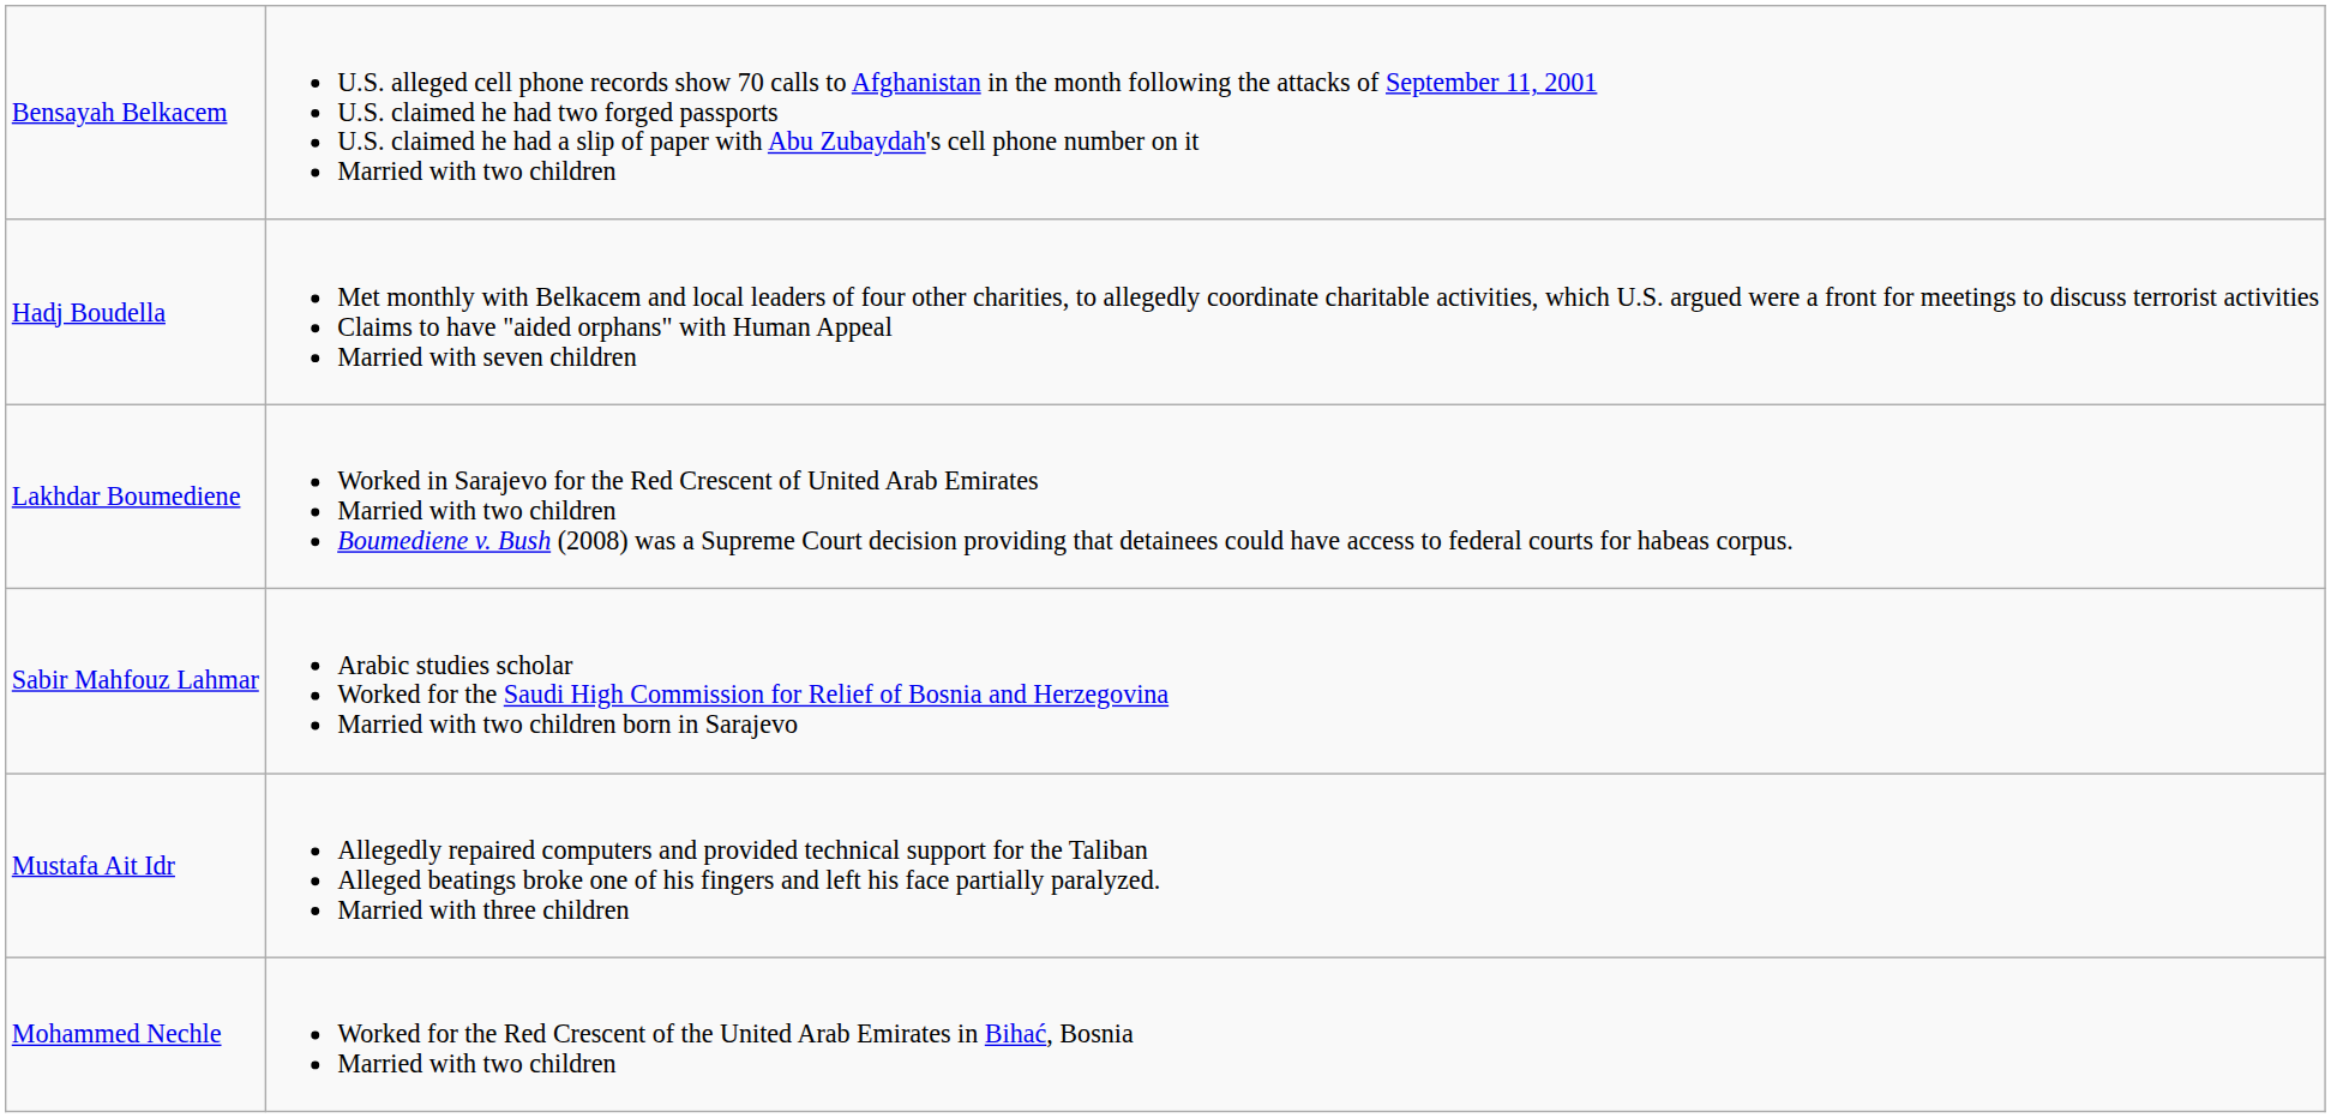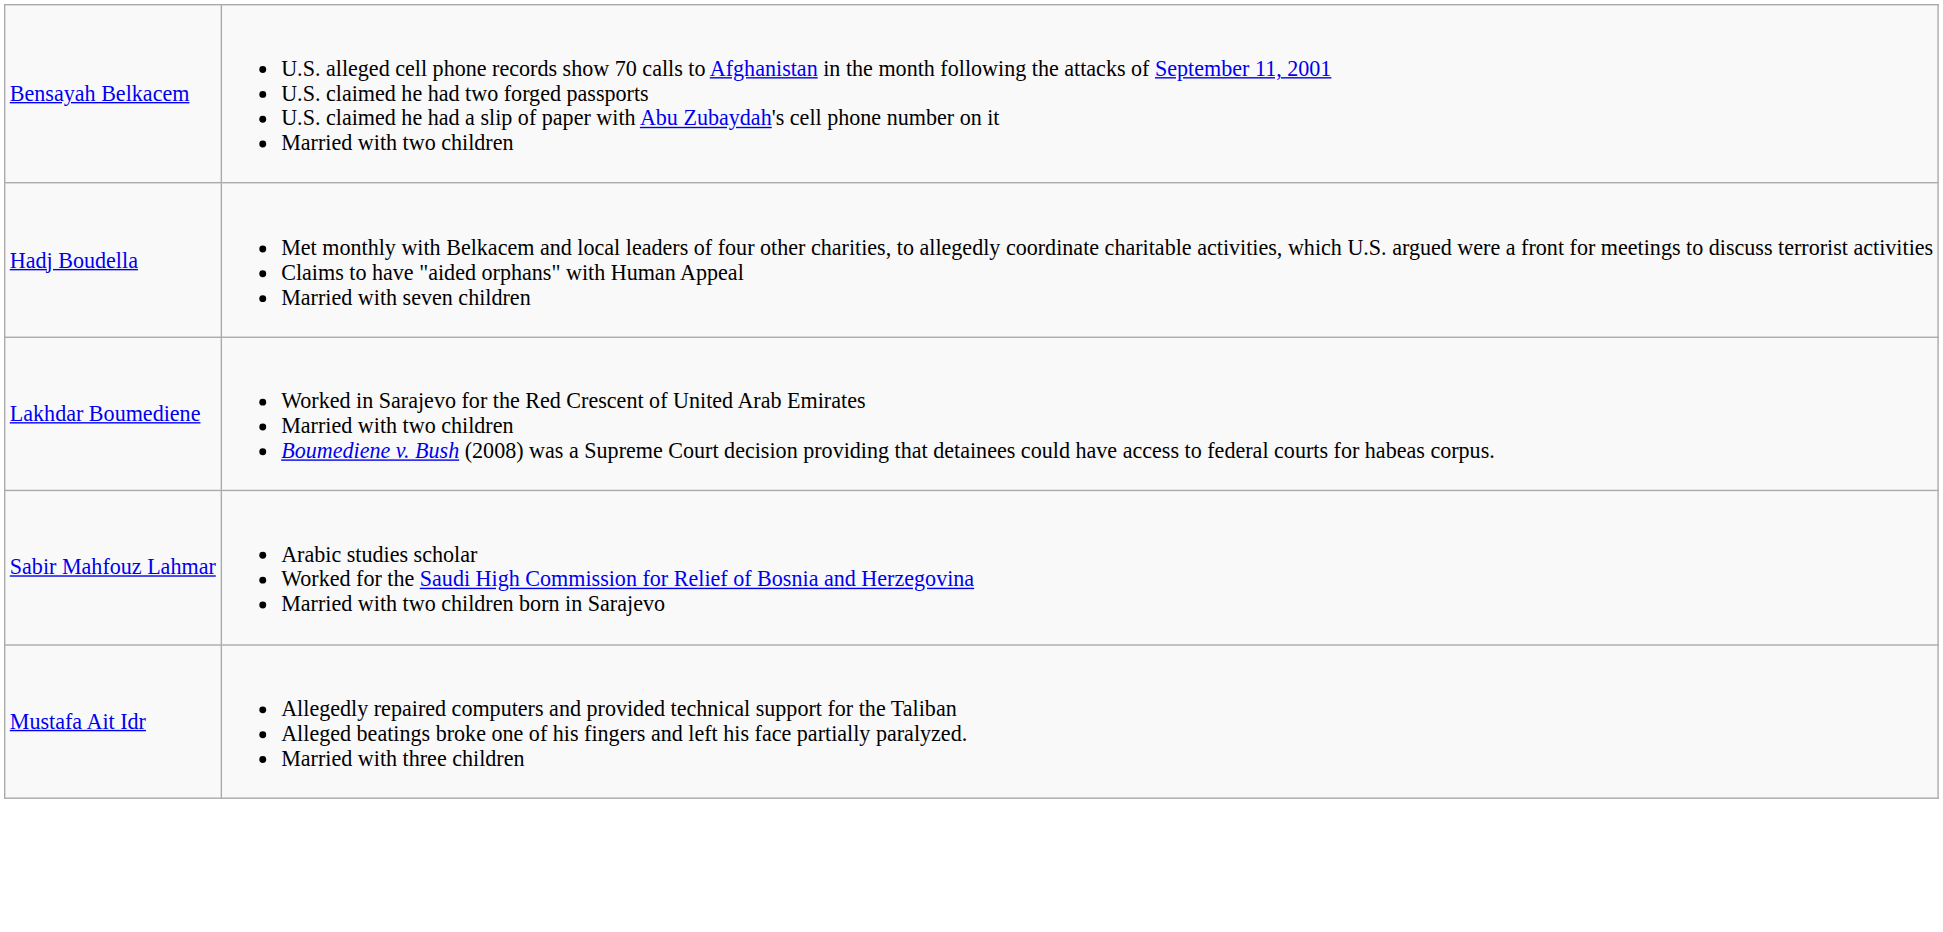 <table border="2" class="wikitable">
 <tr>
 <td><a href='#'>Bensayah Belkacem</a></td>
 <td><br><ul><li>U.S. alleged cell phone records show 70 calls to <a href='#'>Afghanistan</a> in the month following the attacks of <a href='#'>September 11, 2001</a></li><li>U.S. claimed he had two forged passports</li><li>U.S. claimed he had a slip of paper with <a href='#'>Abu Zubaydah</a>'s cell phone number on it</li><li>Married with two children</li></ul></td>
 </tr>
 <tr>
 <td><a href='#'>Hadj Boudella</a></td>
 <td><br><ul><li>Met monthly with Belkacem and local leaders of four other charities, to allegedly coordinate charitable activities, which U.S. argued were a front for meetings to discuss terrorist activities</li><li>Claims to have "aided orphans" with Human Appeal</li><li>Married with seven children</li></ul></td>
 </tr>
 <tr>
 <td><a href='#'>Lakhdar Boumediene</a></td>
 <td><br><ul><li>Worked in Sarajevo for the Red Crescent of United Arab Emirates</li><li>Married with two children</li><li><em><a href='#'>Boumediene v. Bush</a></em> (2008) was a Supreme Court decision providing that detainees could have access to federal courts for habeas corpus.</li></ul></td>
 </tr>
 <tr>
 <td><a href='#'>Sabir Mahfouz Lahmar</a></td>
 <td><br><ul><li>Arabic studies scholar</li><li>Worked for the <a href='#'>Saudi High Commission for Relief of Bosnia and Herzegovina</a></li><li>Married with two children born in Sarajevo</li></ul></td>
 </tr>
 <tr>
 <td><a href='#'>Mustafa Ait Idr</a></td>
 <td><br><ul><li>Allegedly repaired computers and provided technical support for the Taliban</li><li>Alleged beatings broke one of his fingers and left his face partially paralyzed.</li><li>Married with three children</li></ul></td>
 </tr>
-<tr>
-<td><a href='#'>Mohammed Nechle</a></td>
-<td><br><ul><li>Worked for the Red Crescent of the United Arab Emirates in <a href='#'>Bihać</a>, Bosnia</li><li>Married with two children</li></ul></td>
-</tr>
 </table>
